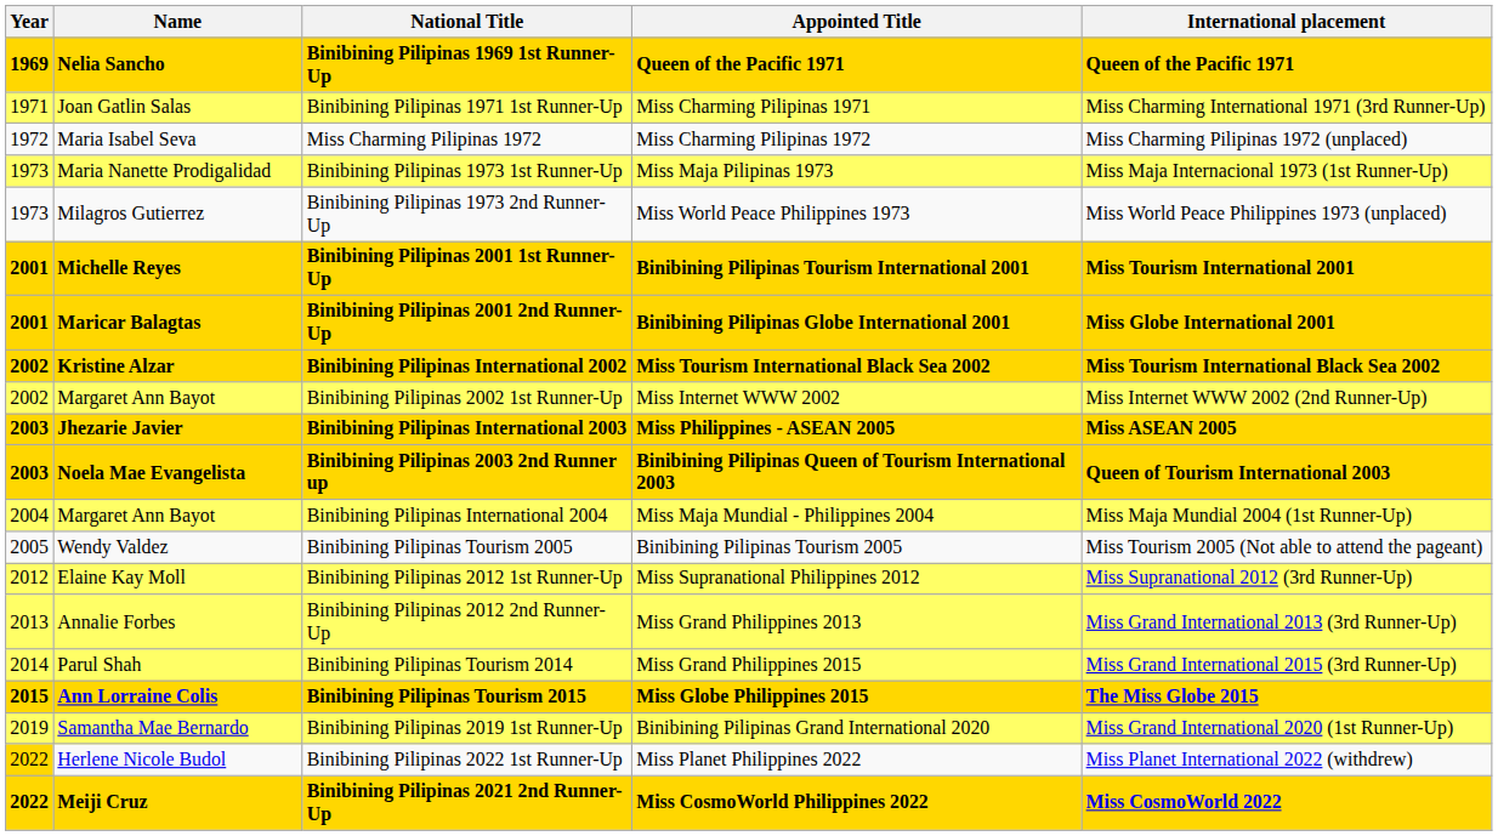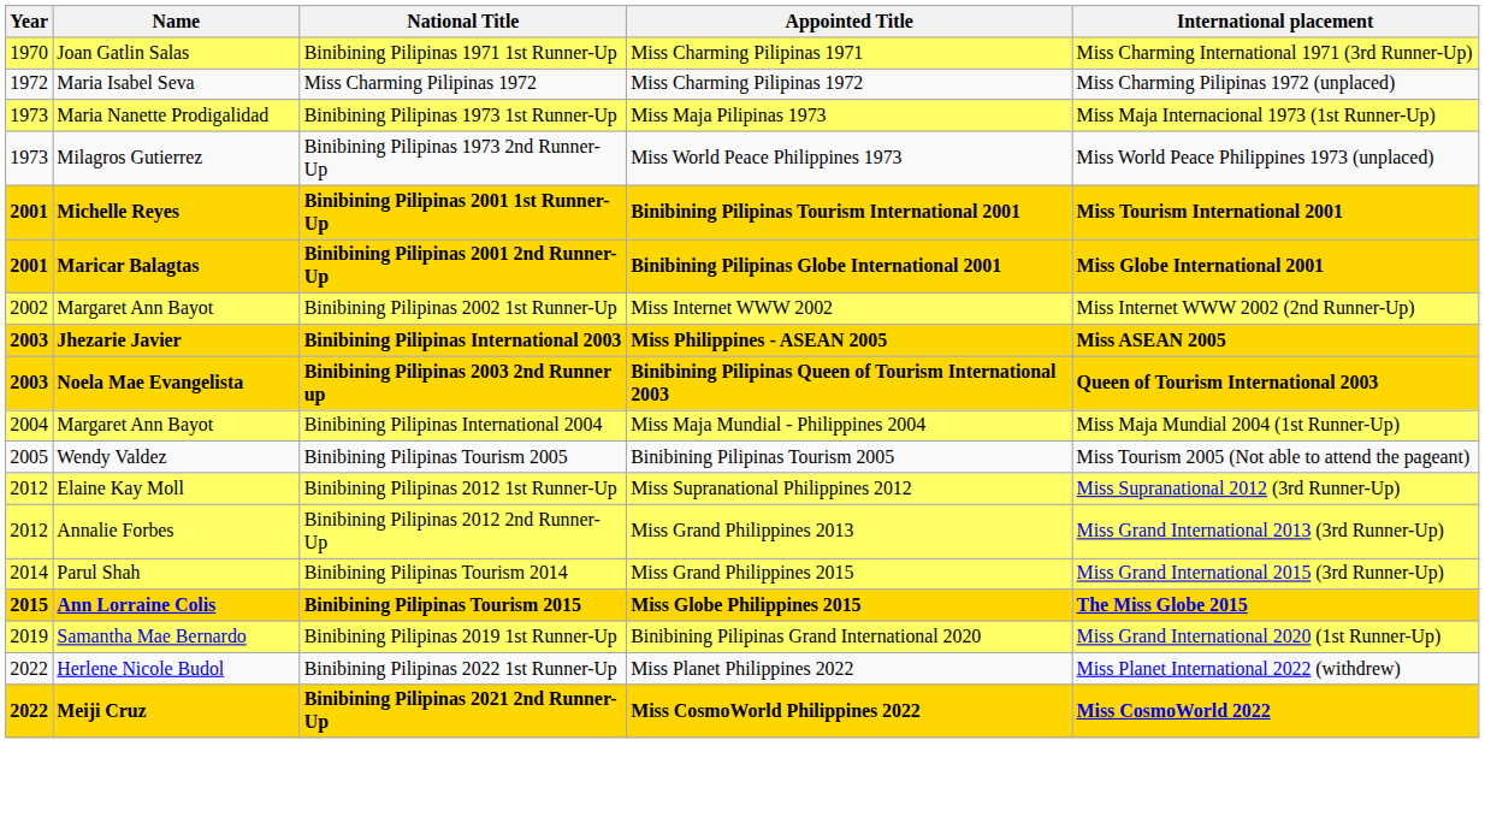 <table class="wikitable sortable" style="font-size: 90%; text-align:center">
 <tr>
 <th>Year</th>
 <th width="180">Name</th>
 <th width="240">National Title</th>
 <th width="330">Appointed Title</th>
 <th width="300">International placement</th>
 </tr>
-<tr style="background:gold;">
-<td><strong>1969</strong></td>
-<td align=left><strong>Nelia Sancho</strong></td>
-<td align=left><strong>Binibining Pilipinas 1969 1st Runner-Up</strong></td>
-<td align=Left><strong>Queen of the Pacific 1971</strong></td>
-<td align=Left><strong>Queen of the Pacific 1971</strong></td>
-</tr>
 <tr style="background:#FFFF66;">
-<td>1971</td>
+<td>1970</td>
 <td align=left>Joan Gatlin Salas</td>
 <td align=left>Binibining Pilipinas 1971 1st Runner-Up</td>
 <td align=Left>Miss Charming Pilipinas 1971</td>
 <td align=Left>Miss Charming International 1971 (3rd Runner-Up)</td>
 </tr>
 <tr>
 <td>1972</td>
 <td align=left>Maria Isabel Seva</td>
 <td align=left>Miss Charming Pilipinas 1972</td>
 <td align=Left>Miss Charming Pilipinas 1972</td>
 <td align=Left>Miss Charming Pilipinas 1972 (unplaced)</td>
 </tr>
 <tr style="background:#FFFF66;">
 <td>1973</td>
 <td align=left>Maria Nanette Prodigalidad</td>
 <td align=left>Binibining Pilipinas 1973 1st Runner-Up</td>
 <td align=Left>Miss Maja Pilipinas 1973</td>
 <td align=Left>Miss Maja Internacional 1973 (1st Runner-Up)</td>
 </tr>
 <tr>
 <td>1973</td>
 <td align=left>Milagros Gutierrez</td>
 <td align=left>Binibining Pilipinas 1973 2nd Runner-Up</td>
 <td align=Left>Miss World Peace Philippines 1973</td>
 <td align=Left>Miss World Peace Philippines 1973 (unplaced)</td>
 </tr>
 <tr style="background:gold;">
 <td><strong>2001</strong></td>
 <td align=left><strong>Michelle Reyes</strong></td>
 <td align=left><strong>Binibining Pilipinas 2001 1st Runner-Up</strong></td>
 <td align=Left><strong>Binibining Pilipinas Tourism International 2001</strong></td>
 <td align=Left><strong>Miss Tourism International 2001</strong></td>
 </tr>
 <tr style="background:gold;">
 <td><strong>2001</strong></td>
 <td align=left><strong>Maricar Balagtas</strong></td>
 <td align=left><strong>Binibining Pilipinas 2001 2nd Runner-Up</strong></td>
 <td align=Left><strong>Binibining Pilipinas Globe International 2001</strong></td>
 <td align=Left><strong>Miss Globe International 2001</strong></td>
-</tr>
-<tr style="background:gold;">
-<td><strong>2002</strong></td>
-<td align=left><strong>Kristine Alzar</strong></td>
-<td align=left><strong>Binibining Pilipinas International 2002</strong></td>
-<td align=Left><strong>Miss Tourism International Black Sea 2002</strong></td>
-<td align=Left><strong>Miss Tourism International Black Sea 2002</strong></td>
 </tr>
 <tr style="background:#FFFF66;">
 <td>2002</td>
 <td align=left>Margaret Ann Bayot</td>
 <td align=left>Binibining Pilipinas 2002 1st Runner-Up</td>
 <td align=Left>Miss Internet WWW 2002</td>
 <td align=Left>Miss Internet WWW 2002 (2nd Runner-Up)</td>
 </tr>
 <tr style="background:gold;">
 <td><strong>2003</strong></td>
 <td align=left><strong>Jhezarie Javier</strong></td>
 <td align=left><strong>Binibining Pilipinas International 2003 </strong></td>
 <td align=Left><strong>Miss Philippines - ASEAN 2005</strong></td>
 <td align=Left><strong>Miss ASEAN 2005</strong></td>
 </tr>
 <tr style="background:gold;">
 <td><strong>2003</strong></td>
 <td align=left><strong>Noela Mae Evangelista</strong></td>
 <td align=left><strong>Binibining Pilipinas 2003 2nd Runner up</strong></td>
 <td align=Left><strong>Binibining Pilipinas Queen of Tourism International 2003</strong></td>
 <td align=Left><strong>Queen of Tourism International 2003</strong></td>
 </tr>
 <tr style="background:#FFFF66;">
 <td>2004</td>
 <td align=left>Margaret Ann Bayot</td>
 <td align=left>Binibining Pilipinas International 2004</td>
 <td align=Left>Miss Maja Mundial - Philippines 2004</td>
 <td align=Left>Miss Maja Mundial 2004 (1st Runner-Up)</td>
 </tr>
 <tr>
 <td>2005</td>
 <td align=left>Wendy Valdez</td>
 <td align=left>Binibining Pilipinas Tourism 2005</td>
 <td align=Left>Binibining Pilipinas Tourism 2005</td>
 <td align=Left>Miss Tourism 2005 (Not able to attend the pageant)</td>
 </tr>
 <tr style="background:#FFFF66;">
 <td>2012</td>
 <td align=left>Elaine Kay Moll</td>
 <td align=left>Binibining Pilipinas 2012 1st Runner-Up</td>
 <td align=Left>Miss Supranational Philippines 2012</td>
 <td align=Left><a href='#'>Miss Supranational 2012</a> (3rd Runner-Up)</td>
 </tr>
 <tr style="background:#FFFF66;">
-<td>2013</td>
+<td>2012</td>
 <td align=left>Annalie Forbes</td>
 <td align=left>Binibining Pilipinas 2012 2nd Runner-Up</td>
 <td align=Left>Miss Grand Philippines 2013</td>
 <td align=Left><a href='#'>Miss Grand International 2013</a> (3rd Runner-Up)</td>
 </tr>
 <tr style="background:#FFFF66;">
 <td>2014</td>
 <td align=left>Parul Shah</td>
 <td align=left>Binibining Pilipinas Tourism 2014</td>
 <td align=Left>Miss Grand Philippines 2015</td>
 <td align=Left><a href='#'>Miss Grand International 2015</a> (3rd Runner-Up)</td>
 </tr>
 <tr style="background:gold;">
 <td><strong>2015</strong></td>
 <td align=left><strong><a href='#'>Ann Lorraine Colis</a></strong></td>
 <td align=left><strong>Binibining Pilipinas Tourism 2015 </strong></td>
 <td align=Left><strong>Miss Globe Philippines 2015</strong></td>
 <td align=Left><strong><a href='#'>The Miss Globe 2015</a></strong></td>
 </tr>
 <tr style="background:#FFFF66;">
 <td>2019</td>
 <td align=left><a href='#'>Samantha Mae Bernardo</a></td>
 <td align=left>Binibining Pilipinas 2019 1st Runner-Up</td>
 <td align=Left>Binibining Pilipinas Grand International 2020</td>
 <td align=Left><a href='#'>Miss Grand International 2020</a> (1st Runner-Up)</td>
 </tr>
 <tr>
-<td style="background: gold;">2022</td>
+<td>2022</td>
 <td align=left><a href='#'>Herlene Nicole Budol</a></td>
 <td align=left>Binibining Pilipinas 2022 1st Runner-Up</td>
 <td align=Left>Miss Planet Philippines 2022</td>
 <td align=Left><a href='#'>Miss Planet International 2022</a> (withdrew)</td>
 </tr>
 <tr style="background:gold;">
 <td><strong>2022</strong></td>
 <td align=left><strong>Meiji Cruz</strong></td>
 <td align=left><strong>Binibining Pilipinas 2021 2nd Runner-Up</strong></td>
 <td align=Left><strong>Miss CosmoWorld Philippines 2022</strong></td>
 <td align=Left><strong><a href='#'>Miss CosmoWorld 2022</a></strong></td>
 </tr>
 </table>
